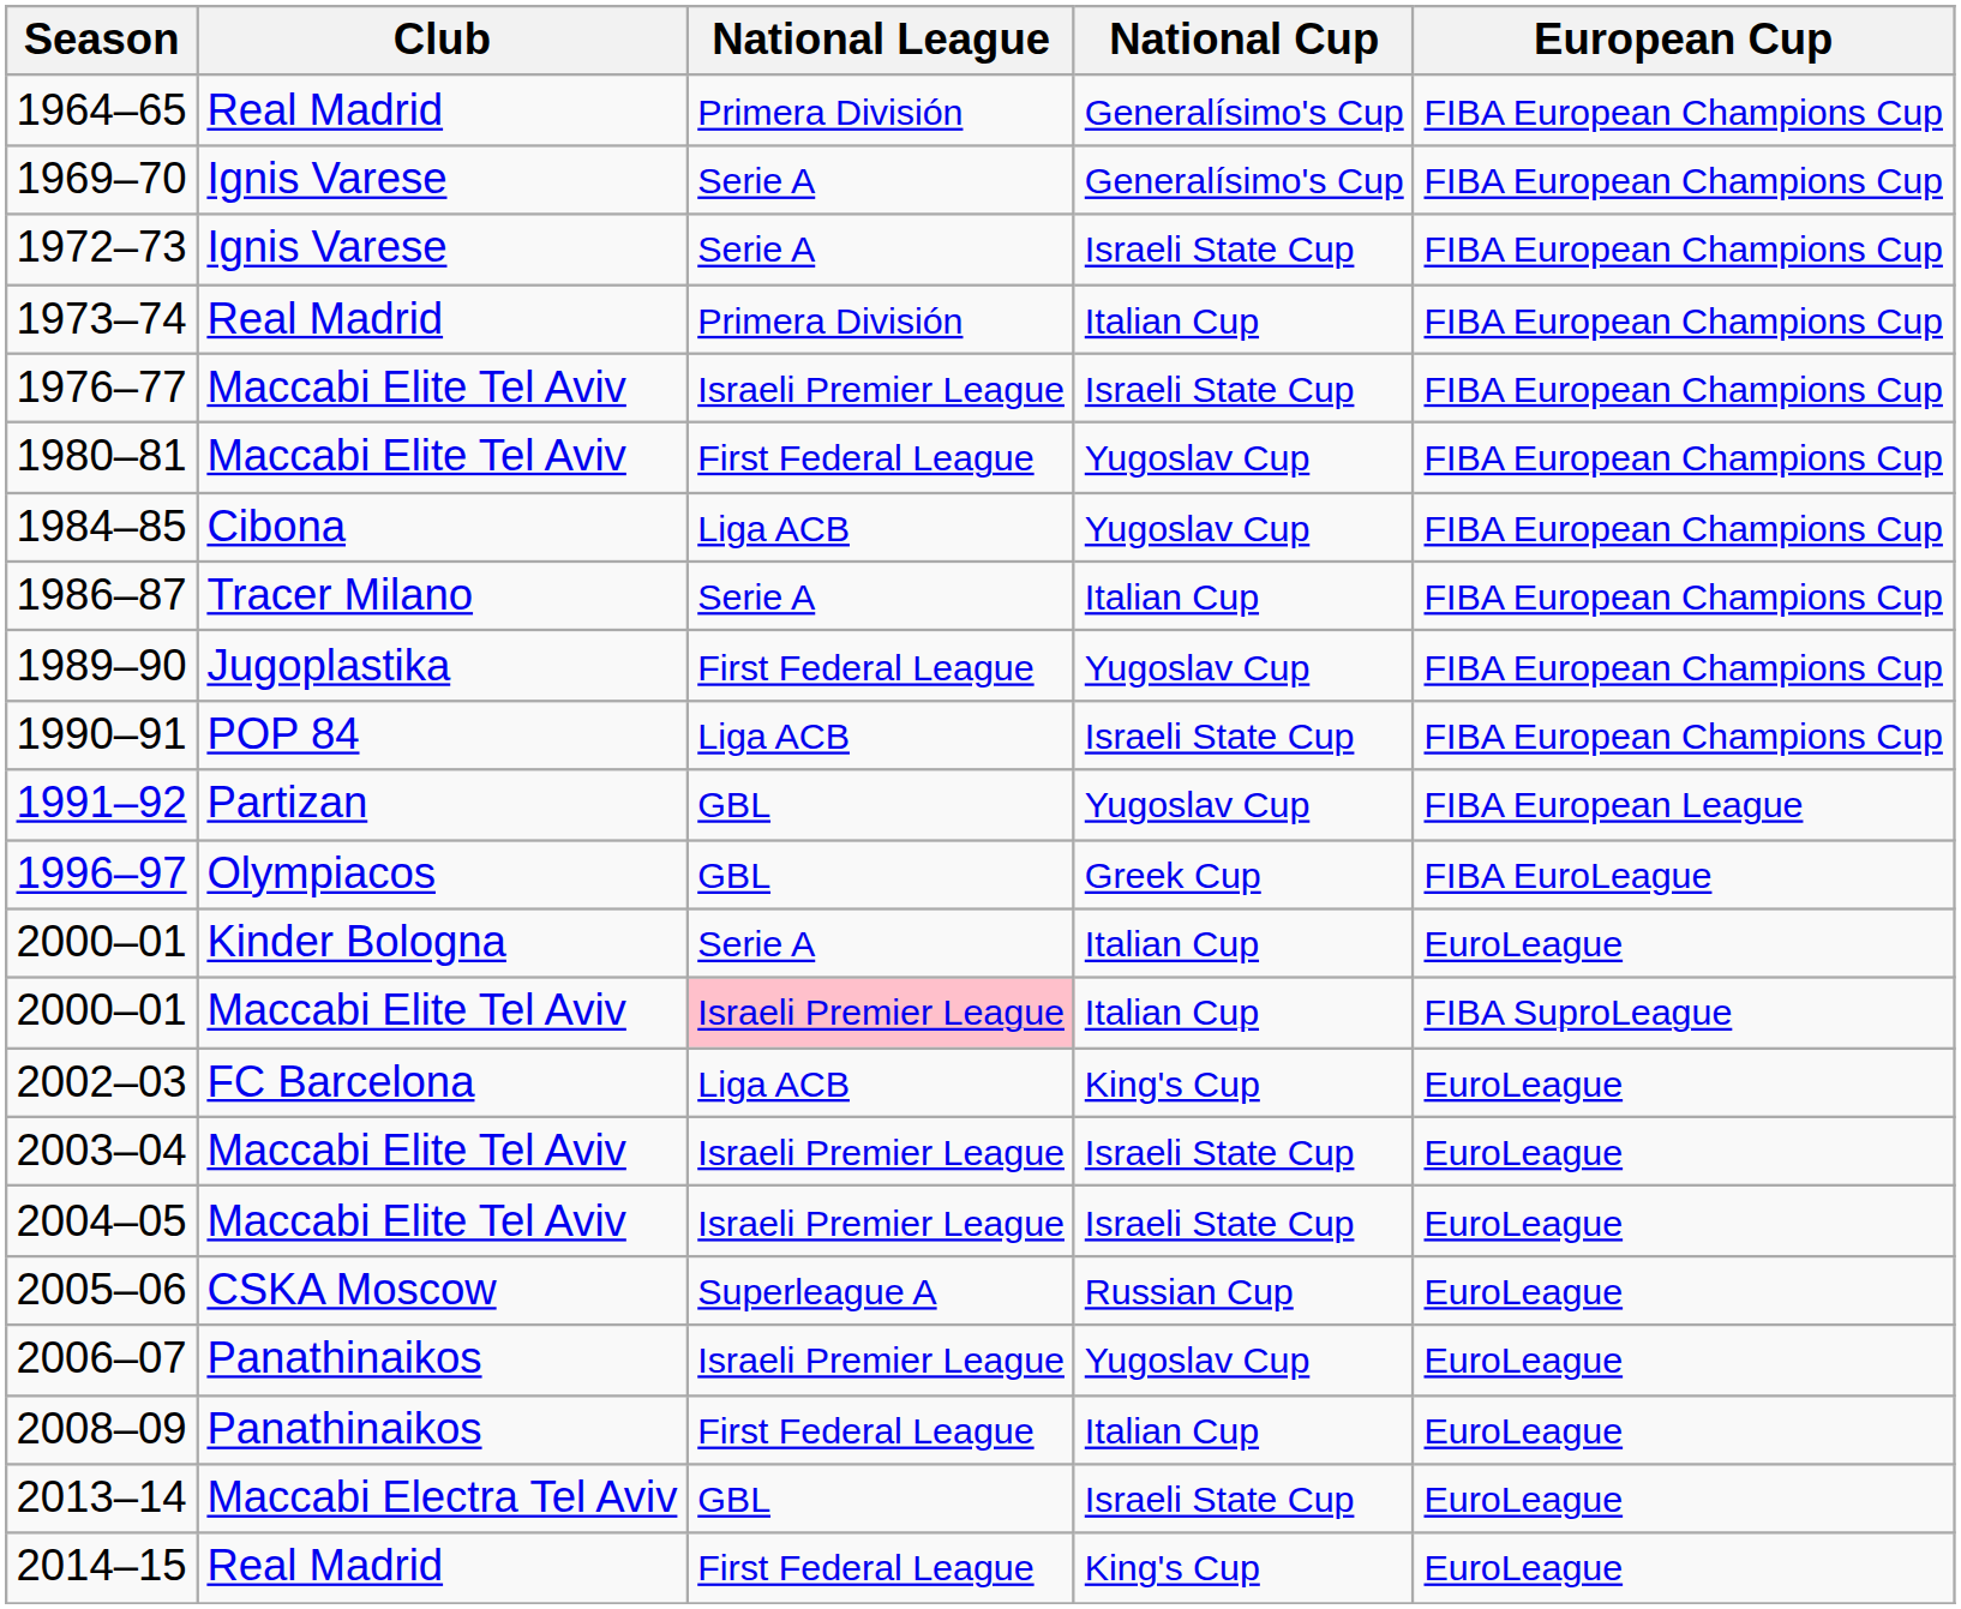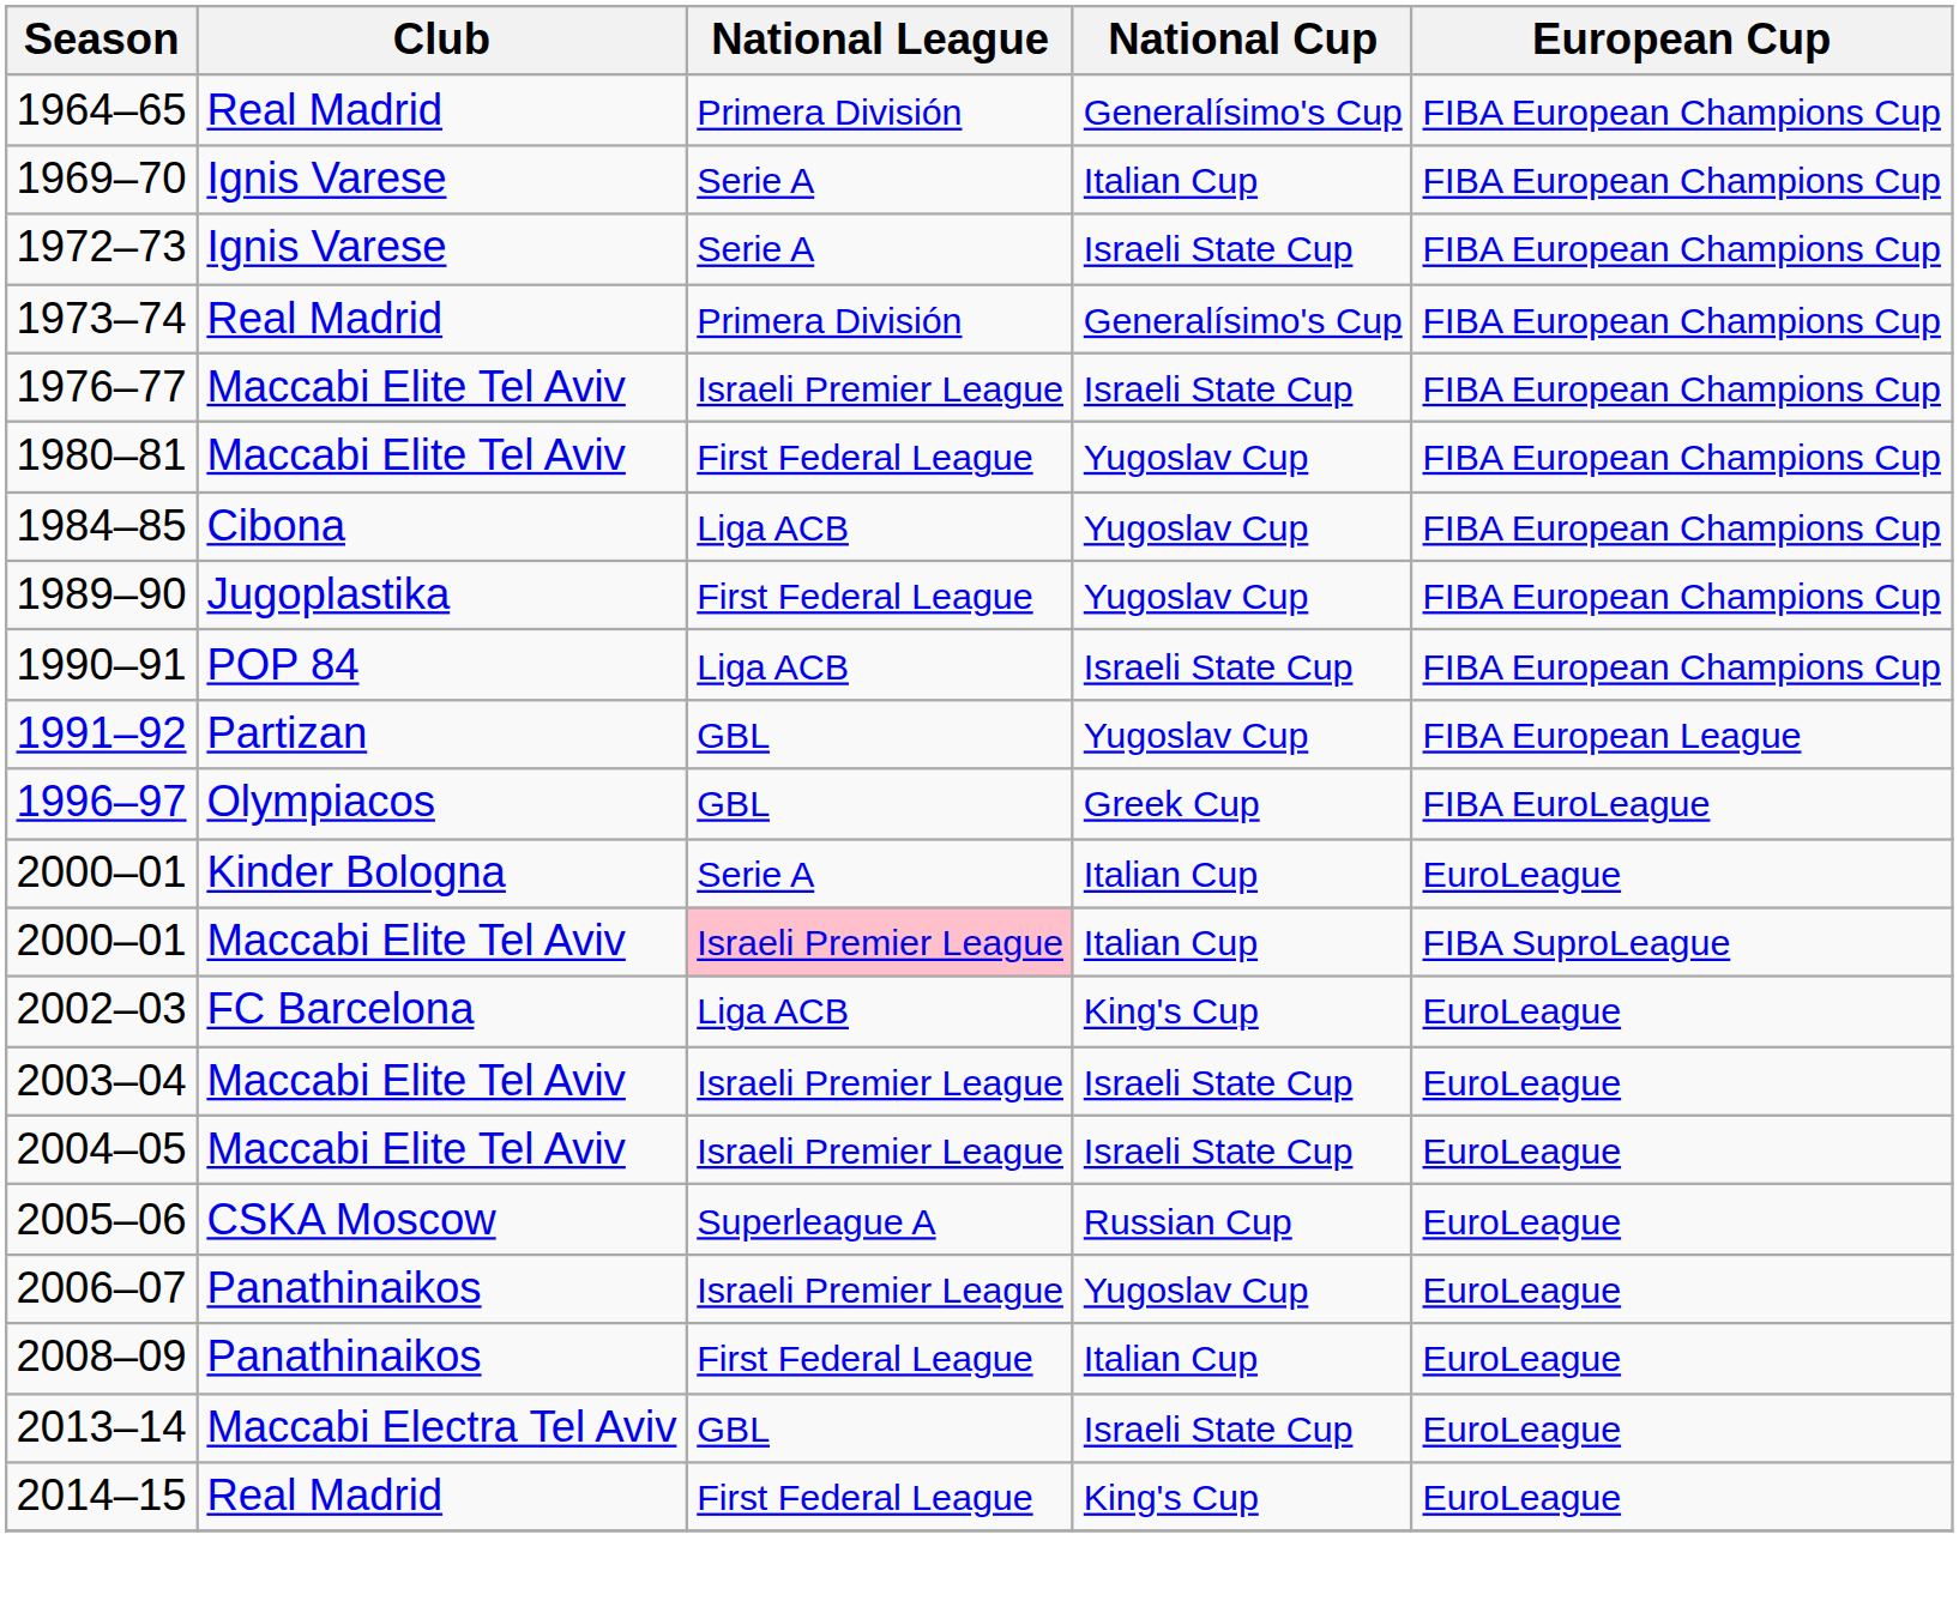 <table class=wikitable>
 <tr>
 <th>Season</th>
 <th>Club</th>
 <th>National League</th>
 <th>National Cup</th>
 <th>European Cup</th>
 </tr>
 <tr>
 <td>1964–65</td>
 <td> <a href='#'>Real Madrid</a></td>
 <td><small><a href='#'>Primera División</a></small></td>
 <td><small><a href='#'>Generalísimo's Cup</a></small></td>
 <td><small><a href='#'>FIBA European Champions Cup</a></small></td>
 </tr>
 <tr>
 <td>1969–70</td>
 <td> <a href='#'>Ignis Varese</a></td>
 <td><small><a href='#'>Serie A</a></small></td>
-<td><small><a href='#'>Generalísimo's Cup</a></small></td>
+<td><small><a href='#'>Italian Cup</a></small></td>
 <td><small><a href='#'>FIBA European Champions Cup</a></small></td>
 </tr>
 <tr>
 <td>1972–73</td>
 <td> <a href='#'>Ignis Varese</a></td>
 <td><small><a href='#'>Serie A</a></small></td>
 <td><small><a href='#'>Israeli State Cup</a></small></td>
 <td><small><a href='#'>FIBA European Champions Cup</a></small></td>
 </tr>
 <tr>
 <td>1973–74</td>
 <td> <a href='#'>Real Madrid</a></td>
 <td><small><a href='#'>Primera División</a></small></td>
-<td><small><a href='#'>Italian Cup</a></small></td>
+<td><small><a href='#'>Generalísimo's Cup</a></small></td>
 <td><small><a href='#'>FIBA European Champions Cup</a></small></td>
 </tr>
 <tr>
 <td>1976–77</td>
 <td> <a href='#'>Maccabi Elite Tel Aviv</a></td>
 <td><small><a href='#'>Israeli Premier League</a></small></td>
 <td><small><a href='#'>Israeli State Cup</a></small></td>
 <td><small><a href='#'>FIBA European Champions Cup</a></small></td>
 </tr>
 <tr>
 <td>1980–81</td>
 <td> <a href='#'>Maccabi Elite Tel Aviv</a></td>
 <td><small><a href='#'>First Federal League</a></small></td>
 <td><small><a href='#'>Yugoslav Cup</a></small></td>
 <td><small><a href='#'>FIBA European Champions Cup</a></small></td>
 </tr>
 <tr>
 <td>1984–85</td>
 <td> <a href='#'>Cibona</a></td>
 <td><small><a href='#'>Liga ACB</a></small></td>
 <td><small><a href='#'>Yugoslav Cup</a></small></td>
-<td><small><a href='#'>FIBA European Champions Cup</a></small></td>
-</tr>
-<tr>
-<td>1986–87</td>
-<td> <a href='#'>Tracer Milano</a></td>
-<td><small><a href='#'>Serie A</a></small></td>
-<td><small><a href='#'>Italian Cup</a></small></td>
 <td><small><a href='#'>FIBA European Champions Cup</a></small></td>
 </tr>
 <tr>
 <td>1989–90</td>
 <td> <a href='#'>Jugoplastika</a></td>
 <td><small><a href='#'>First Federal League</a></small></td>
 <td><small><a href='#'>Yugoslav Cup</a></small></td>
 <td><small><a href='#'>FIBA European Champions Cup</a></small></td>
 </tr>
 <tr>
 <td>1990–91</td>
 <td> <a href='#'>POP 84</a></td>
 <td><small><a href='#'>Liga ACB</a></small></td>
 <td><small><a href='#'>Israeli State Cup</a></small></td>
 <td><small><a href='#'>FIBA European Champions Cup</a></small></td>
 </tr>
 <tr>
 <td><a href='#'>1991–92</a></td>
 <td> <a href='#'>Partizan</a></td>
 <td><small><a href='#'>GBL</a></small></td>
 <td><small><a href='#'>Yugoslav Cup</a></small></td>
 <td><small><a href='#'>FIBA European League</a></small></td>
 </tr>
 <tr>
 <td><a href='#'>1996–97</a></td>
 <td> <a href='#'>Olympiacos</a></td>
 <td><small><a href='#'>GBL</a></small></td>
 <td><small><a href='#'>Greek Cup</a></small></td>
 <td><small><a href='#'>FIBA EuroLeague</a></small></td>
 </tr>
 <tr>
 <td>2000–01</td>
 <td> <a href='#'>Kinder Bologna</a></td>
 <td><small><a href='#'>Serie A</a></small></td>
 <td><small><a href='#'>Italian Cup</a></small></td>
 <td><small><a href='#'>EuroLeague</a></small></td>
 </tr>
 <tr>
 <td>2000–01</td>
 <td> <a href='#'>Maccabi Elite Tel Aviv</a></td>
 <td style="background: pink;"><small><a href='#'>Israeli Premier League</a></small></td>
 <td><small><a href='#'>Italian Cup</a></small></td>
 <td><small><a href='#'>FIBA SuproLeague</a></small></td>
 </tr>
 <tr>
 <td>2002–03</td>
 <td> <a href='#'>FC Barcelona</a></td>
 <td><small><a href='#'>Liga ACB</a></small></td>
 <td><small><a href='#'>King's Cup</a></small></td>
 <td><small><a href='#'>EuroLeague</a></small></td>
 </tr>
 <tr>
 <td>2003–04</td>
 <td> <a href='#'>Maccabi Elite Tel Aviv</a></td>
 <td><small><a href='#'>Israeli Premier League</a></small></td>
 <td><small><a href='#'>Israeli State Cup</a></small></td>
 <td><small><a href='#'>EuroLeague</a></small></td>
 </tr>
 <tr>
 <td>2004–05</td>
 <td> <a href='#'>Maccabi Elite Tel Aviv</a></td>
 <td><small><a href='#'>Israeli Premier League</a></small></td>
 <td><small><a href='#'>Israeli State Cup</a></small></td>
 <td><small><a href='#'>EuroLeague</a></small></td>
 </tr>
 <tr>
 <td>2005–06</td>
 <td> <a href='#'>CSKA Moscow</a></td>
 <td><small><a href='#'>Superleague A</a></small></td>
 <td><small><a href='#'>Russian Cup</a></small></td>
 <td><small><a href='#'>EuroLeague</a></small></td>
 </tr>
 <tr>
 <td>2006–07</td>
 <td> <a href='#'>Panathinaikos</a></td>
 <td><small><a href='#'>Israeli Premier League</a></small></td>
 <td><small><a href='#'>Yugoslav Cup</a></small></td>
 <td><small><a href='#'>EuroLeague</a></small></td>
 </tr>
 <tr>
 <td>2008–09</td>
 <td> <a href='#'>Panathinaikos</a></td>
 <td><small><a href='#'>First Federal League</a></small></td>
 <td><small><a href='#'>Italian Cup</a></small></td>
 <td><small><a href='#'>EuroLeague</a></small></td>
 </tr>
 <tr>
 <td>2013–14</td>
 <td> <a href='#'>Maccabi Electra Tel Aviv</a></td>
 <td><small><a href='#'>GBL</a></small></td>
 <td><small><a href='#'>Israeli State Cup</a></small></td>
 <td><small><a href='#'>EuroLeague</a></small></td>
 </tr>
 <tr>
 <td>2014–15</td>
 <td> <a href='#'>Real Madrid</a></td>
 <td><small><a href='#'>First Federal League</a></small></td>
 <td><small><a href='#'>King's Cup</a></small></td>
 <td><small><a href='#'>EuroLeague</a></small></td>
 </tr>
 <tr>
 </tr>
 </table>
